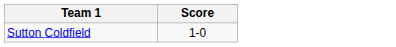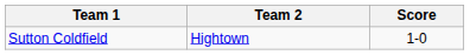 <table class="wikitable" style="font-size: 100%">
 <tr>
 <th width=200>Team 1</th>
+<th width=200>Team 2</th>
 <th width=100>Score</th>
 </tr>
 <tr>
 <td><a href='#'>Sutton Coldfield</a></td>
+<td><a href='#'>Hightown</a></td>
 <td align=center>1-0</td>
 </tr>
 </table>
